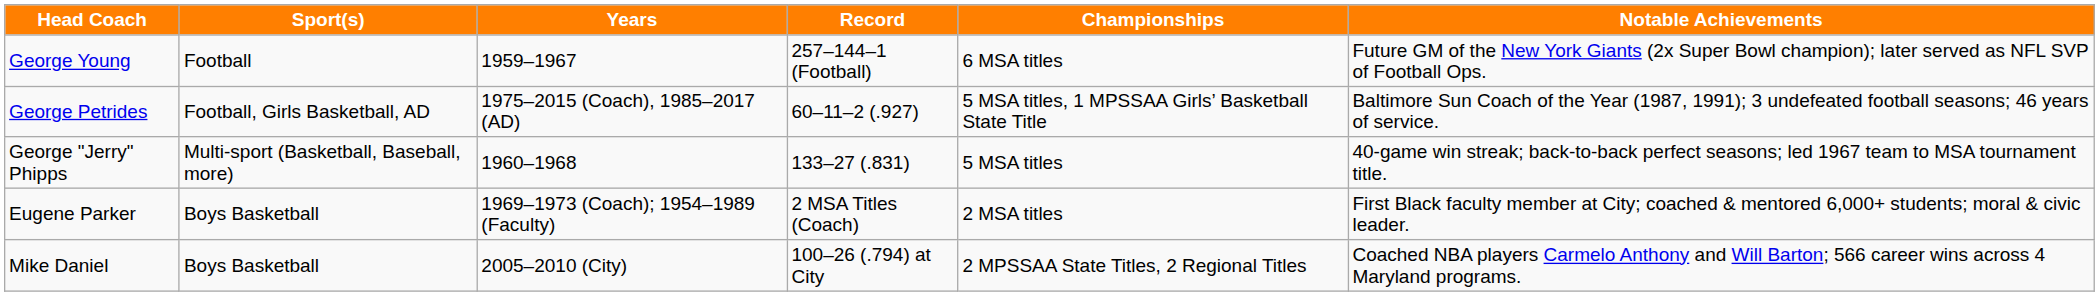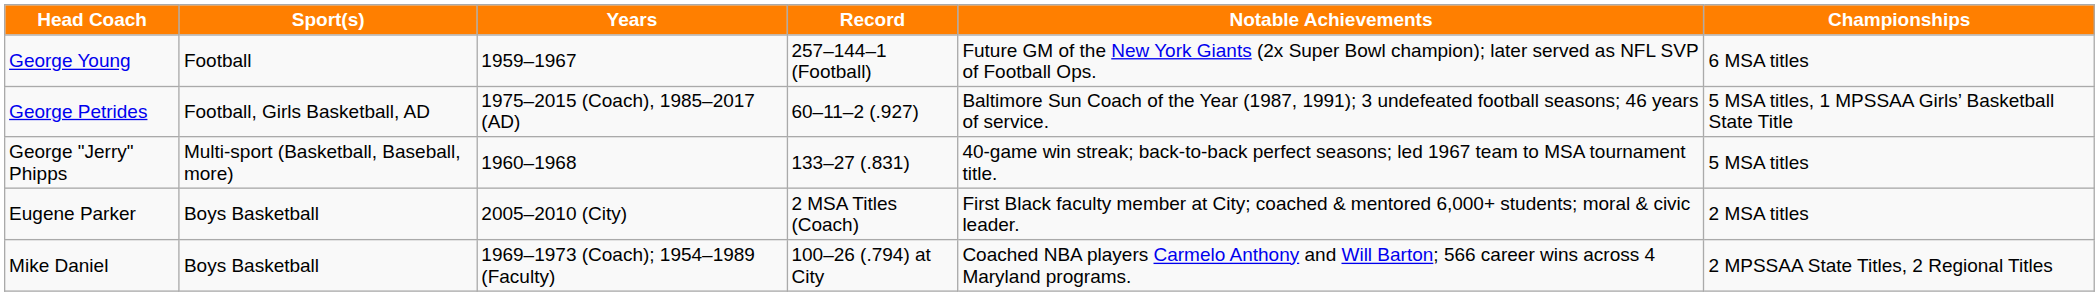 <table class="wikitable sortable" style="width:100%; font-size:90%; text-align:left;">
 <tr>
 <th style="background:#FF7F00; color:white;">Head Coach</th>
 <th style="background:#FF7F00; color:white;">Sport(s)</th>
 <th style="background:#FF7F00; color:white;">Years</th>
 <th style="background:#FF7F00; color:white;">Record</th>
+<th style="background:#FF7F00; color:white;">Notable Achievements</th>
 <th style="background:#FF7F00; color:white;">Championships</th>
-<th style="background:#FF7F00; color:white;">Notable Achievements</th>
 </tr>
 <tr>
 <td><a href='#'>George Young</a></td>
 <td>Football</td>
 <td>1959–1967</td>
 <td>257–144–1 (Football)</td>
+<td>Future GM of the <a href='#'>New York Giants</a> (2x Super Bowl champion); later served as NFL SVP of Football Ops.</td>
 <td>6 MSA titles</td>
-<td>Future GM of the <a href='#'>New York Giants</a> (2x Super Bowl champion); later served as NFL SVP of Football Ops.</td>
 </tr>
 <tr>
 <td><a href='#'>George Petrides</a></td>
 <td>Football, Girls Basketball, AD</td>
 <td>1975–2015 (Coach), 1985–2017 (AD)</td>
 <td>60–11–2 (.927)</td>
+<td>Baltimore Sun Coach of the Year (1987, 1991); 3 undefeated football seasons; 46 years of service.</td>
 <td>5 MSA titles, 1 MPSSAA Girls’ Basketball State Title</td>
-<td>Baltimore Sun Coach of the Year (1987, 1991); 3 undefeated football seasons; 46 years of service.</td>
 </tr>
 <tr>
 <td>George "Jerry" Phipps</td>
 <td>Multi-sport (Basketball, Baseball, more)</td>
 <td>1960–1968</td>
 <td>133–27 (.831)</td>
+<td>40-game win streak; back-to-back perfect seasons; led 1967 team to MSA tournament title.</td>
 <td>5 MSA titles</td>
-<td>40-game win streak; back-to-back perfect seasons; led 1967 team to MSA tournament title.</td>
 </tr>
 <tr>
 <td>Eugene Parker</td>
 <td>Boys Basketball</td>
-<td>1969–1973 (Coach); 1954–1989 (Faculty)</td>
+<td>2005–2010 (City)</td>
 <td>2 MSA Titles (Coach)</td>
+<td>First Black faculty member at City; coached & mentored 6,000+ students; moral & civic leader.</td>
 <td>2 MSA titles</td>
-<td>First Black faculty member at City; coached & mentored 6,000+ students; moral & civic leader.</td>
 </tr>
 <tr>
 <td>Mike Daniel</td>
 <td>Boys Basketball</td>
-<td>2005–2010 (City)</td>
+<td>1969–1973 (Coach); 1954–1989 (Faculty)</td>
 <td>100–26 (.794) at City</td>
+<td>Coached NBA players <a href='#'>Carmelo Anthony</a> and <a href='#'>Will Barton</a>; 566 career wins across 4 Maryland programs.</td>
 <td>2 MPSSAA State Titles, 2 Regional Titles</td>
-<td>Coached NBA players <a href='#'>Carmelo Anthony</a> and <a href='#'>Will Barton</a>; 566 career wins across 4 Maryland programs.</td>
 </tr>
 </table>
